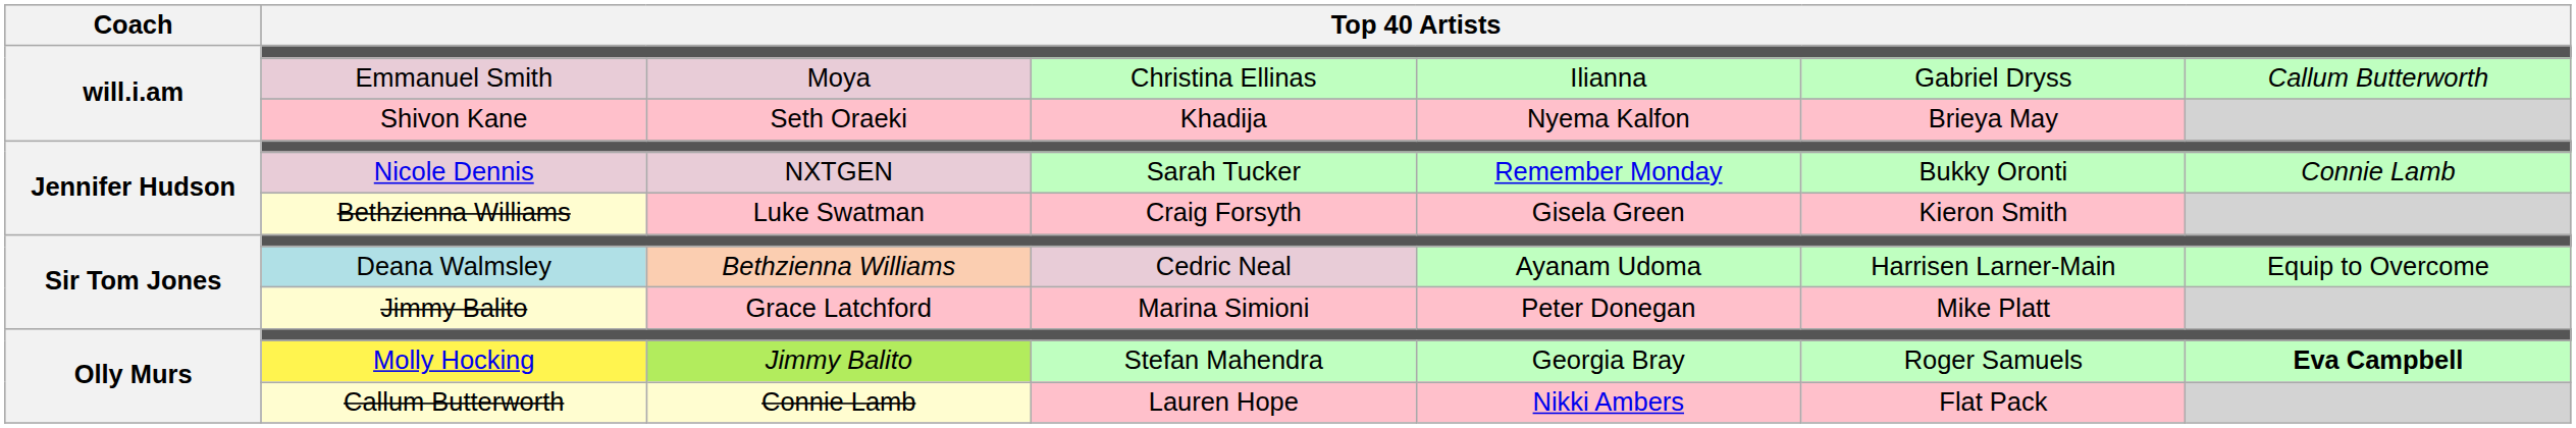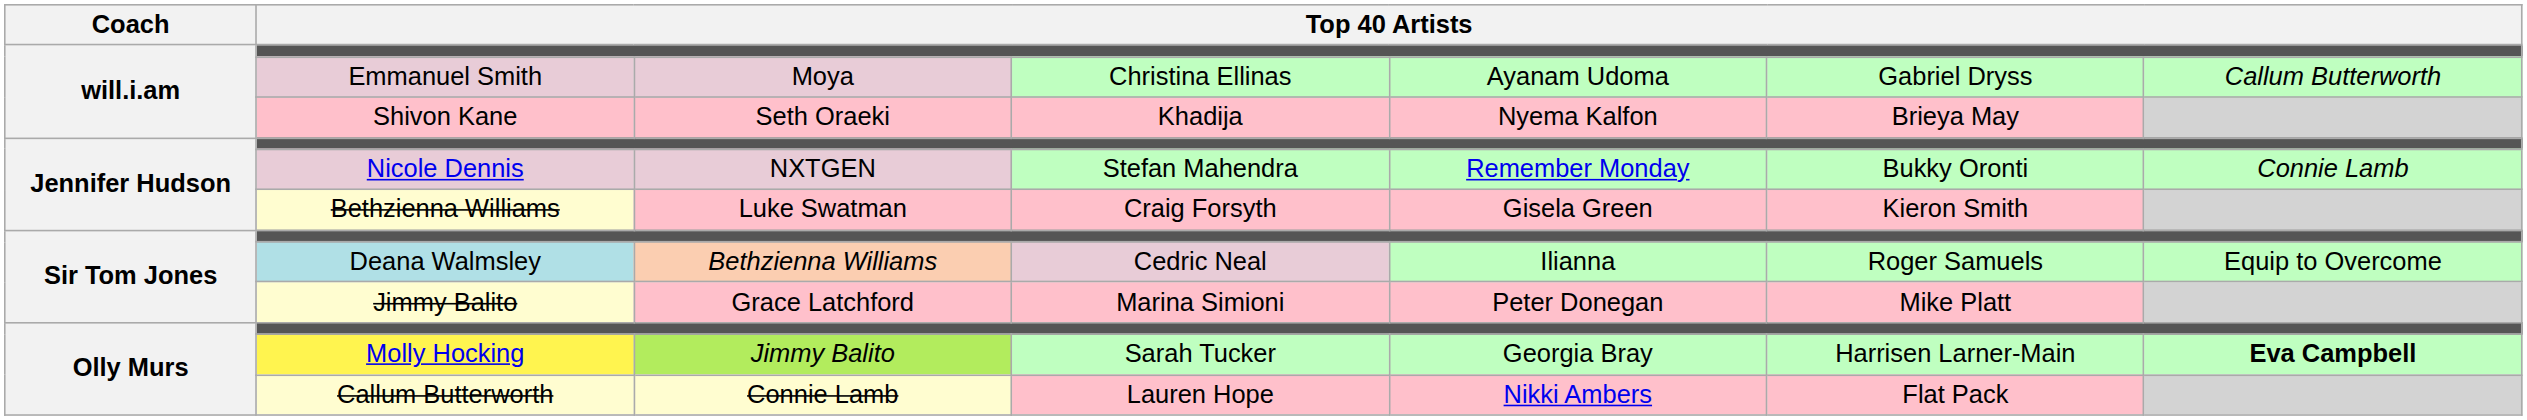 <table class="wikitable" style="text-align:center; width:100%;">
 <tr>
 <th scope="col" style="width:10%;">Coach</th>
 <th colspan="6" scope="col">Top 40 Artists</th>
 </tr>
 <tr>
 <th rowspan="3" scope="row">will.i.am</th>
 <td colspan="6" style="background:#555;"></td>
 </tr>
 <tr>
 <td style="background:#E8CCD7; width:15%">Emmanuel Smith</td>
 <td style="background:#E8CCD7;">Moya</td>
 <td style="background:#BFFFC0; width:15%">Christina Ellinas</td>
-<td style="background:#BFFFC0; width:15%">Ilianna</td>
+<td style="background:#BFFFC0;">Ayanam Udoma</td>
 <td style="background:#BFFFC0; width:15%">Gabriel Dryss</td>
 <td style="background:#BFFFC0; width:15%"><em>Callum Butterworth</em></td>
 </tr>
 <tr>
 <td style="background:pink;">Shivon Kane</td>
 <td style="background:pink;">Seth Oraeki</td>
 <td style="background:pink;">Khadija</td>
 <td style="background:pink;">Nyema Kalfon</td>
 <td style="background:pink;">Brieya May</td>
 <td style="background:lightgray;"></td>
 </tr>
 <tr>
 <th rowspan="3" scope="row">Jennifer Hudson</th>
 <td colspan="6" style="background:#555;"></td>
 </tr>
 <tr>
 <td style="background:#E8CCD7;"><a href='#'>Nicole Dennis</a></td>
 <td style="background:#E8CCD7; width:15%">NXTGEN</td>
-<td style="background:#BFFFC0;">Sarah Tucker</td>
+<td style="background:#BFFFC0;">Stefan Mahendra</td>
 <td style="background:#BFFFC0;"><a href='#'>Remember Monday</a></td>
 <td style="background:#BFFFC0;">Bukky Oronti</td>
 <td style="background:#BFFFC0;"><em>Connie Lamb</em></td>
 </tr>
 <tr>
 <td style="background:#FFFDD0;"><s>Bethzienna Williams</s></td>
 <td style="background:pink;">Luke Swatman</td>
 <td style="background:pink;">Craig Forsyth</td>
 <td style="background:pink;">Gisela Green</td>
 <td style="background:pink;">Kieron Smith</td>
 <td style="background:lightgray;"></td>
 </tr>
 <tr>
 <th rowspan="3" scope="row">Sir Tom Jones</th>
 <td colspan="6" style="background:#555;"></td>
 </tr>
 <tr>
 <td style="background:#B0E0E6;">Deana Walmsley</td>
 <td style="background:#FBCEB1;"><em>Bethzienna Williams</em></td>
 <td style="background:#E8CCD7;">Cedric Neal</td>
-<td style="background:#BFFFC0;">Ayanam Udoma</td>
-<td style="background:#BFFFC0;">Harrisen Larner-Main</td>
+<td style="background:#BFFFC0; width:15%">Ilianna</td>
+<td style="background:#BFFFC0;">Roger Samuels</td>
 <td style="background:#BFFFC0;">Equip to Overcome</td>
 </tr>
 <tr>
 <td style="background:#FFFDD0;"><s>Jimmy Balito</s></td>
 <td style="background:pink;">Grace Latchford</td>
 <td style="background:pink;">Marina Simioni</td>
 <td style="background:pink;">Peter Donegan</td>
 <td style="background:pink;">Mike Platt</td>
 <td style="background:lightgray;"></td>
 </tr>
 <tr>
 <th rowspan="3" scope="row">Olly Murs</th>
 <td colspan="6" style="background:#555;"></td>
 </tr>
 <tr>
 <td style="background:#FFF44F;"><a href='#'>Molly Hocking</a></td>
 <td style="background:#B2EC5D;"><em>Jimmy Balito</em></td>
-<td style="background:#BFFFC0;">Stefan Mahendra</td>
+<td style="background:#BFFFC0;">Sarah Tucker</td>
 <td style="background:#BFFFC0;">Georgia Bray</td>
-<td style="background:#BFFFC0;">Roger Samuels</td>
+<td style="background:#BFFFC0;">Harrisen Larner-Main</td>
 <td style="background:#BFFFC0;"><strong>Eva Campbell</strong></td>
 </tr>
 <tr>
 <td style="background:#FFFDD0;"><s>Callum Butterworth</s></td>
 <td style="background:#FFFDD0;"><s>Connie Lamb</s></td>
 <td style="background:pink;">Lauren Hope</td>
 <td style="background:pink;"><a href='#'> Nikki Ambers</a></td>
 <td style="background:pink;">Flat Pack</td>
 <td style="background:lightgray;"></td>
 </tr>
 </table>
